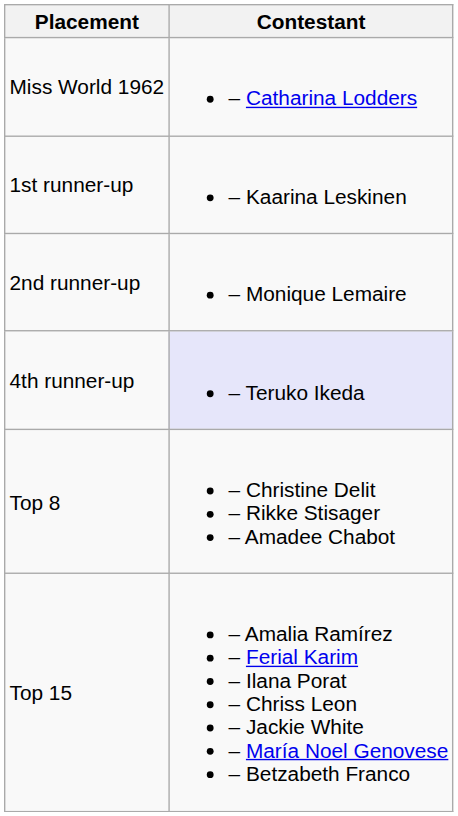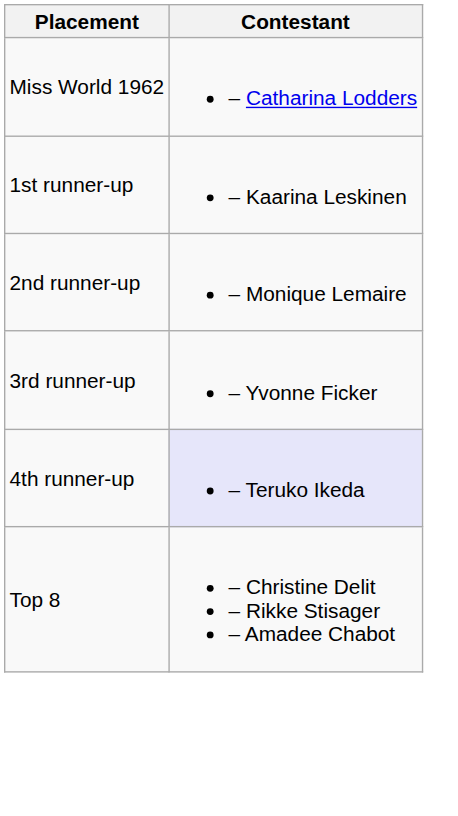 <table class="wikitable sortable" style="font-size:95%;">
 <tr>
 <th>Placement</th>
 <th>Contestant</th>
 </tr>
 <tr>
 <td>Miss World 1962</td>
 <td><br><ul><li> – <a href='#'>Catharina Lodders</a></li></ul></td>
 </tr>
 <tr>
 <td>1st runner-up</td>
 <td><br><ul><li> – Kaarina Leskinen</li></ul></td>
 </tr>
 <tr>
 <td>2nd runner-up</td>
 <td><br><ul><li> – Monique Lemaire</li></ul></td>
 </tr>
 <tr>
+<td>3rd runner-up</td>
+<td><br><ul><li> – Yvonne Ficker</li></ul></td>
+</tr>
+<tr>
 <td>4th runner-up</td>
 <td style="background: lavender;"><br><ul><li> – Teruko Ikeda</li></ul></td>
 </tr>
 <tr>
 <td>Top 8</td>
 <td><br><ul><li> – Christine Delit</li><li> – Rikke Stisager</li><li> – Amadee Chabot</li></ul></td>
 </tr>
-<tr>
-<td>Top 15</td>
-<td><br><ul><li> – Amalia Ramírez</li><li> – <a href='#'>Ferial Karim</a></li><li> – Ilana Porat</li><li> – Chriss Leon</li><li> – Jackie White</li><li> – <a href='#'>María Noel Genovese</a></li><li> – Betzabeth Franco</li></ul></td>
-</tr>
 </table>
